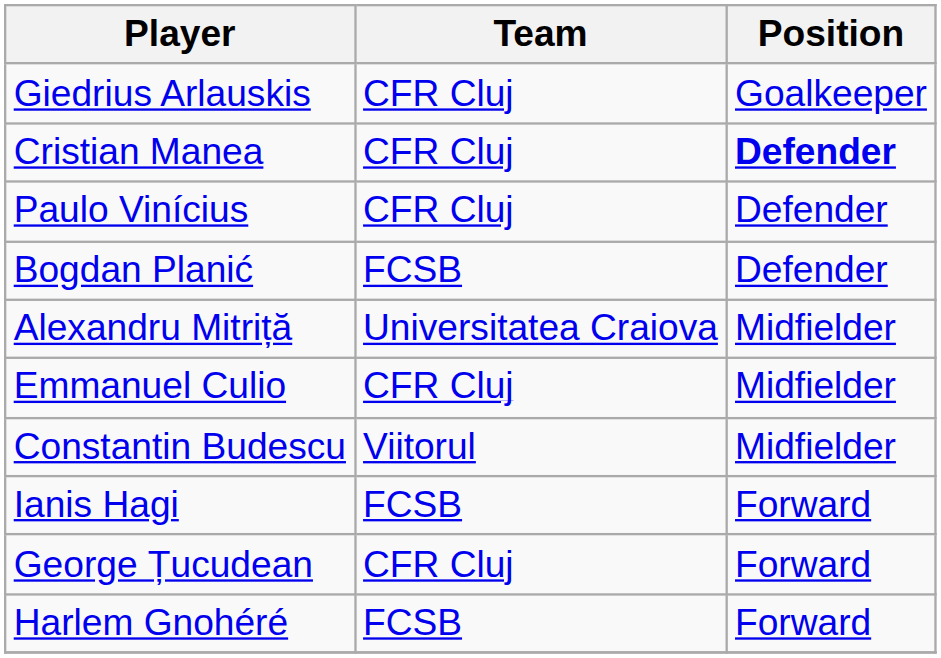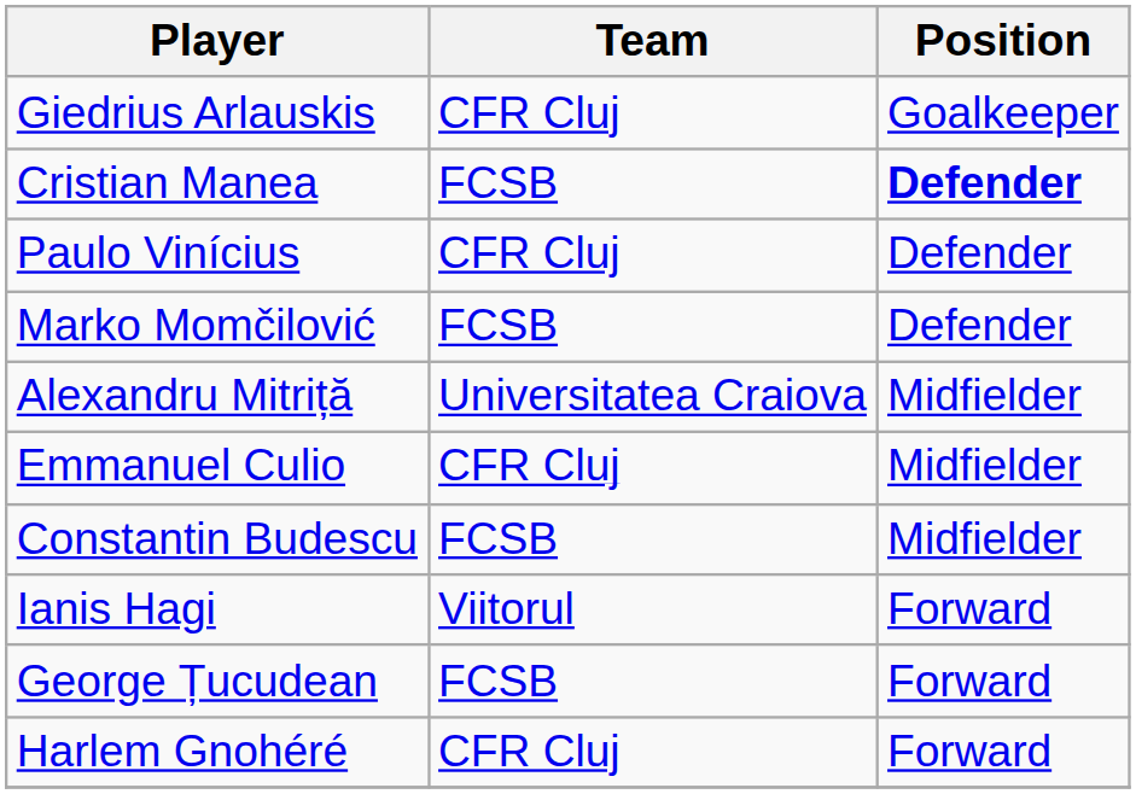 <table class="wikitable">
 <tr>
 <th>Player</th>
 <th>Team</th>
 <th>Position</th>
 </tr>
 <tr>
 <td> <a href='#'>Giedrius Arlauskis</a></td>
 <td><a href='#'>CFR Cluj</a></td>
 <td><a href='#'>Goalkeeper</a></td>
 </tr>
 <tr>
 <td> <a href='#'>Cristian Manea</a></td>
-<td><a href='#'>CFR Cluj</a></td>
+<td><a href='#'>FCSB</a></td>
 <td><strong><a href='#'>Defender</a></strong></td>
 </tr>
 <tr>
 <td> <a href='#'>Paulo Vinícius</a></td>
 <td><a href='#'>CFR Cluj</a></td>
 <td><a href='#'>Defender</a></td>
 </tr>
 <tr>
-<td> <a href='#'>Bogdan Planić</a></td>
+<td> <a href='#'>Marko Momčilović</a></td>
 <td><a href='#'>FCSB</a></td>
 <td><a href='#'>Defender</a></td>
 </tr>
 <tr>
 <td> <a href='#'>Alexandru Mitriță</a></td>
 <td><a href='#'>Universitatea Craiova</a></td>
 <td><a href='#'>Midfielder</a></td>
 </tr>
 <tr>
 <td> <a href='#'>Emmanuel Culio</a></td>
 <td><a href='#'>CFR Cluj</a></td>
 <td><a href='#'>Midfielder</a></td>
 </tr>
 <tr>
 <td> <a href='#'>Constantin Budescu</a></td>
-<td><a href='#'>Viitorul</a></td>
+<td><a href='#'>FCSB</a></td>
 <td><a href='#'>Midfielder</a></td>
 </tr>
 <tr>
 <td> <a href='#'>Ianis Hagi</a></td>
+<td><a href='#'>Viitorul</a></td>
+<td><a href='#'>Forward</a></td>
+</tr>
+<tr>
+<td> <a href='#'>George Țucudean</a></td>
 <td><a href='#'>FCSB</a></td>
 <td><a href='#'>Forward</a></td>
 </tr>
 <tr>
-<td> <a href='#'>George Țucudean</a></td>
+<td> <a href='#'>Harlem Gnohéré</a></td>
 <td><a href='#'>CFR Cluj</a></td>
-<td><a href='#'>Forward</a></td>
-</tr>
-<tr>
-<td> <a href='#'>Harlem Gnohéré</a></td>
-<td><a href='#'>FCSB</a></td>
 <td><a href='#'>Forward</a></td>
 </tr>
 <tr>
 </tr>
 </table>
